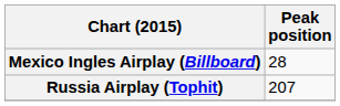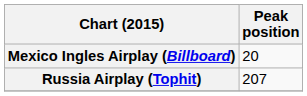 <table class="wikitable plainrowheaders sortable" style="text-align:left;" style="text-align:center">
 <tr>
 <th scope="col">Chart (2015)</th>
 <th scope="col">Peak<br>position</th>
 </tr>
 <tr>
 <th scope="row">Mexico Ingles Airplay (<a href='#'><em>Billboard</em></a>)</th>
-<td>28</td>
+<td>20</td>
 </tr>
 <tr>
 <th scope="row">Russia Airplay (<a href='#'>Tophit</a>)</th>
 <td>207</td>
 </tr>
 <tr>
 </tr>
 </table>
